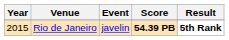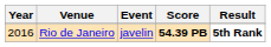 <table class="sortable wikitable" style="font-size: 95%;">
 <tr>
 <th>Year</th>
 <th>Venue</th>
 <th>Event</th>
 <th>Score</th>
 <th>Result</th>
 </tr>
 <tr>
 </tr>
 <tr style="background:#FFE4B5">
-<td align="center">2015</td>
+<td align="center">2016</td>
 <td align="left"><a href='#'>Rio de Janeiro</a></td>
 <td align="left"><a href='#'>javelin</a></td>
 <td align="left"><strong>54.39 PB</strong></td>
 <td style="text-align:left; background:white"><strong>5th Rank</strong></td>
 </tr>
 </table>
